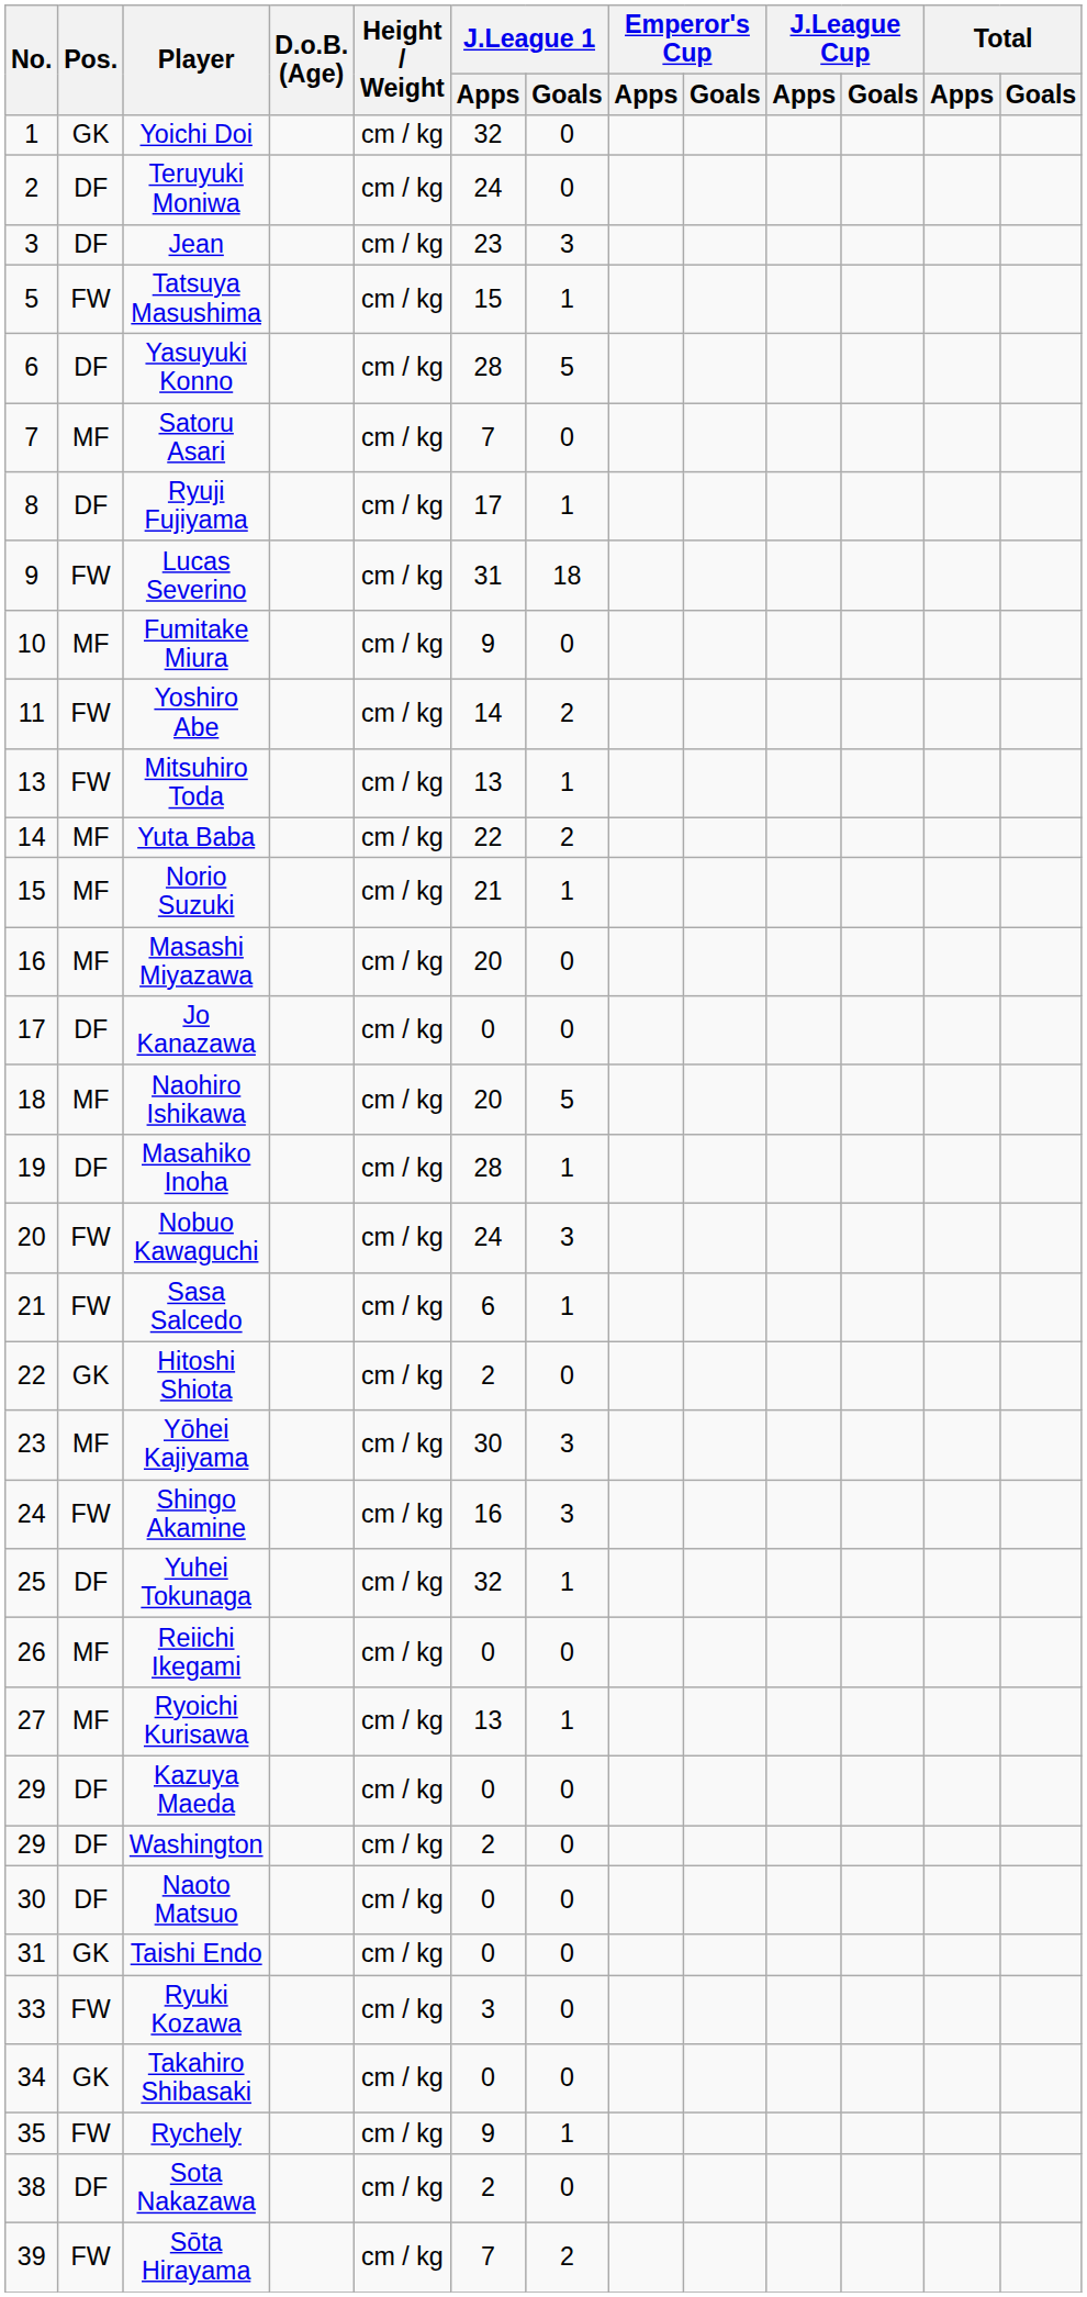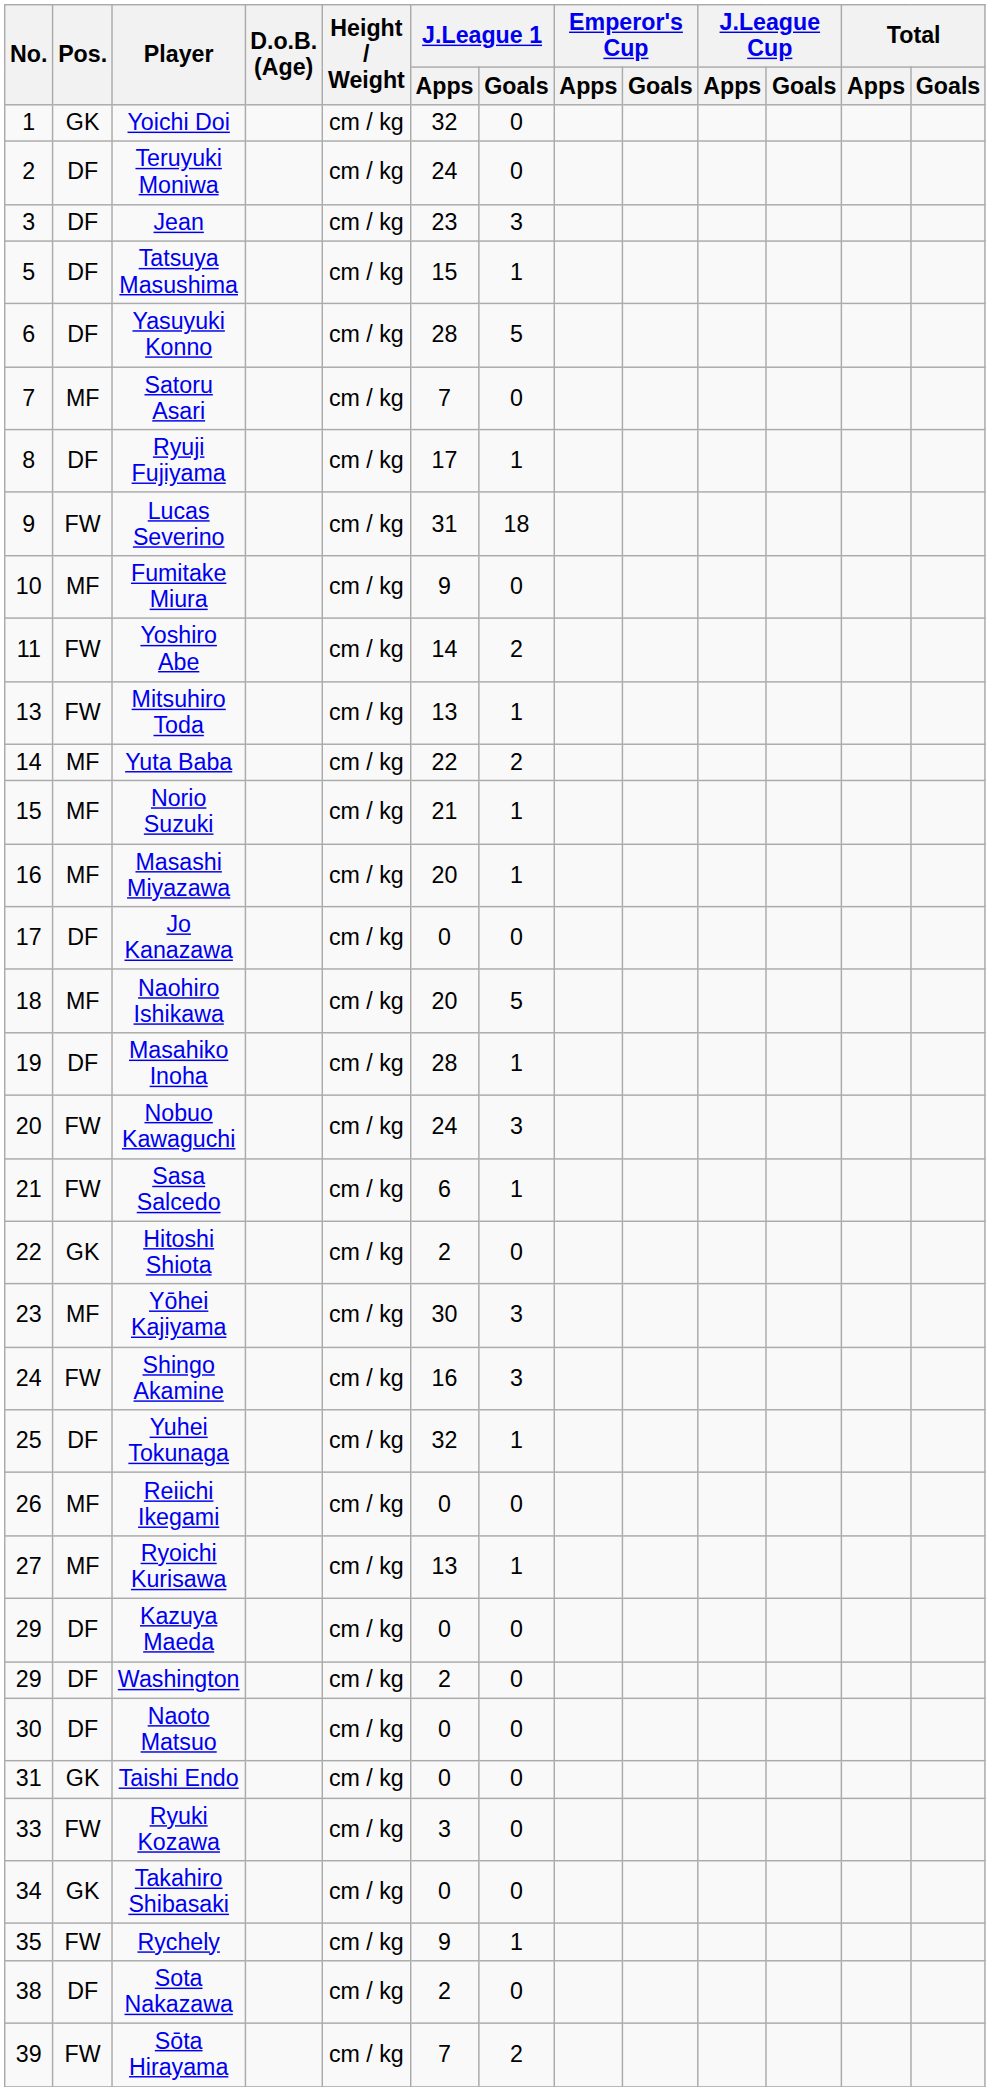 <table class="wikitable" style="text-align:center;">
 <tr>
 <th rowspan="2">No.</th>
 <th rowspan="2">Pos.</th>
 <th rowspan="2">Player</th>
 <th rowspan="2">D.o.B. (Age)</th>
 <th rowspan="2">Height / Weight</th>
 <th colspan="2"><a href='#'>J.League 1</a></th>
 <th colspan="2"><a href='#'>Emperor's Cup</a></th>
 <th colspan="2"><a href='#'>J.League Cup</a></th>
 <th colspan="2">Total</th>
 </tr>
 <tr>
 <th>Apps</th>
 <th>Goals</th>
 <th>Apps</th>
 <th>Goals</th>
 <th>Apps</th>
 <th>Goals</th>
 <th>Apps</th>
 <th>Goals</th>
 </tr>
 <tr>
 <td>1</td>
 <td>GK</td>
 <td><a href='#'>Yoichi Doi</a></td>
 <td></td>
 <td>cm / kg</td>
 <td>32</td>
 <td>0</td>
 <td></td>
 <td></td>
 <td></td>
 <td></td>
 <td></td>
 <td></td>
 </tr>
 <tr>
 <td>2</td>
 <td>DF</td>
 <td><a href='#'>Teruyuki Moniwa</a></td>
 <td></td>
 <td>cm / kg</td>
 <td>24</td>
 <td>0</td>
 <td></td>
 <td></td>
 <td></td>
 <td></td>
 <td></td>
 <td></td>
 </tr>
 <tr>
 <td>3</td>
 <td>DF</td>
 <td><a href='#'>Jean</a></td>
 <td></td>
 <td>cm / kg</td>
 <td>23</td>
 <td>3</td>
 <td></td>
 <td></td>
 <td></td>
 <td></td>
 <td></td>
 <td></td>
 </tr>
 <tr>
 <td>5</td>
-<td>FW</td>
+<td>DF</td>
 <td><a href='#'>Tatsuya Masushima</a></td>
 <td></td>
 <td>cm / kg</td>
 <td>15</td>
 <td>1</td>
 <td></td>
 <td></td>
 <td></td>
 <td></td>
 <td></td>
 <td></td>
 </tr>
 <tr>
 <td>6</td>
 <td>DF</td>
 <td><a href='#'>Yasuyuki Konno</a></td>
 <td></td>
 <td>cm / kg</td>
 <td>28</td>
 <td>5</td>
 <td></td>
 <td></td>
 <td></td>
 <td></td>
 <td></td>
 <td></td>
 </tr>
 <tr>
 <td>7</td>
 <td>MF</td>
 <td><a href='#'>Satoru Asari</a></td>
 <td></td>
 <td>cm / kg</td>
 <td>7</td>
 <td>0</td>
 <td></td>
 <td></td>
 <td></td>
 <td></td>
 <td></td>
 <td></td>
 </tr>
 <tr>
 <td>8</td>
 <td>DF</td>
 <td><a href='#'>Ryuji Fujiyama</a></td>
 <td></td>
 <td>cm / kg</td>
 <td>17</td>
 <td>1</td>
 <td></td>
 <td></td>
 <td></td>
 <td></td>
 <td></td>
 <td></td>
 </tr>
 <tr>
 <td>9</td>
 <td>FW</td>
 <td><a href='#'>Lucas Severino</a></td>
 <td></td>
 <td>cm / kg</td>
 <td>31</td>
 <td>18</td>
 <td></td>
 <td></td>
 <td></td>
 <td></td>
 <td></td>
 <td></td>
 </tr>
 <tr>
 <td>10</td>
 <td>MF</td>
 <td><a href='#'>Fumitake Miura</a></td>
 <td></td>
 <td>cm / kg</td>
 <td>9</td>
 <td>0</td>
 <td></td>
 <td></td>
 <td></td>
 <td></td>
 <td></td>
 <td></td>
 </tr>
 <tr>
 <td>11</td>
 <td>FW</td>
 <td><a href='#'>Yoshiro Abe</a></td>
 <td></td>
 <td>cm / kg</td>
 <td>14</td>
 <td>2</td>
 <td></td>
 <td></td>
 <td></td>
 <td></td>
 <td></td>
 <td></td>
 </tr>
 <tr>
 <td>13</td>
 <td>FW</td>
 <td><a href='#'>Mitsuhiro Toda</a></td>
 <td></td>
 <td>cm / kg</td>
 <td>13</td>
 <td>1</td>
 <td></td>
 <td></td>
 <td></td>
 <td></td>
 <td></td>
 <td></td>
 </tr>
 <tr>
 <td>14</td>
 <td>MF</td>
 <td><a href='#'>Yuta Baba</a></td>
 <td></td>
 <td>cm / kg</td>
 <td>22</td>
 <td>2</td>
 <td></td>
 <td></td>
 <td></td>
 <td></td>
 <td></td>
 <td></td>
 </tr>
 <tr>
 <td>15</td>
 <td>MF</td>
 <td><a href='#'>Norio Suzuki</a></td>
 <td></td>
 <td>cm / kg</td>
 <td>21</td>
 <td>1</td>
 <td></td>
 <td></td>
 <td></td>
 <td></td>
 <td></td>
 <td></td>
 </tr>
 <tr>
 <td>16</td>
 <td>MF</td>
 <td><a href='#'>Masashi Miyazawa</a></td>
 <td></td>
 <td>cm / kg</td>
 <td>20</td>
-<td>0</td>
+<td>1</td>
 <td></td>
 <td></td>
 <td></td>
 <td></td>
 <td></td>
 <td></td>
 </tr>
 <tr>
 <td>17</td>
 <td>DF</td>
 <td><a href='#'>Jo Kanazawa</a></td>
 <td></td>
 <td>cm / kg</td>
 <td>0</td>
 <td>0</td>
 <td></td>
 <td></td>
 <td></td>
 <td></td>
 <td></td>
 <td></td>
 </tr>
 <tr>
 <td>18</td>
 <td>MF</td>
 <td><a href='#'>Naohiro Ishikawa</a></td>
 <td></td>
 <td>cm / kg</td>
 <td>20</td>
 <td>5</td>
 <td></td>
 <td></td>
 <td></td>
 <td></td>
 <td></td>
 <td></td>
 </tr>
 <tr>
 <td>19</td>
 <td>DF</td>
 <td><a href='#'>Masahiko Inoha</a></td>
 <td></td>
 <td>cm / kg</td>
 <td>28</td>
 <td>1</td>
 <td></td>
 <td></td>
 <td></td>
 <td></td>
 <td></td>
 <td></td>
 </tr>
 <tr>
 <td>20</td>
 <td>FW</td>
 <td><a href='#'>Nobuo Kawaguchi</a></td>
 <td></td>
 <td>cm / kg</td>
 <td>24</td>
 <td>3</td>
 <td></td>
 <td></td>
 <td></td>
 <td></td>
 <td></td>
 <td></td>
 </tr>
 <tr>
 <td>21</td>
 <td>FW</td>
 <td><a href='#'>Sasa Salcedo</a></td>
 <td></td>
 <td>cm / kg</td>
 <td>6</td>
 <td>1</td>
 <td></td>
 <td></td>
 <td></td>
 <td></td>
 <td></td>
 <td></td>
 </tr>
 <tr>
 <td>22</td>
 <td>GK</td>
 <td><a href='#'>Hitoshi Shiota</a></td>
 <td></td>
 <td>cm / kg</td>
 <td>2</td>
 <td>0</td>
 <td></td>
 <td></td>
 <td></td>
 <td></td>
 <td></td>
 <td></td>
 </tr>
 <tr>
 <td>23</td>
 <td>MF</td>
 <td><a href='#'>Yōhei Kajiyama</a></td>
 <td></td>
 <td>cm / kg</td>
 <td>30</td>
 <td>3</td>
 <td></td>
 <td></td>
 <td></td>
 <td></td>
 <td></td>
 <td></td>
 </tr>
 <tr>
 <td>24</td>
 <td>FW</td>
 <td><a href='#'>Shingo Akamine</a></td>
 <td></td>
 <td>cm / kg</td>
 <td>16</td>
 <td>3</td>
 <td></td>
 <td></td>
 <td></td>
 <td></td>
 <td></td>
 <td></td>
 </tr>
 <tr>
 <td>25</td>
 <td>DF</td>
 <td><a href='#'>Yuhei Tokunaga</a></td>
 <td></td>
 <td>cm / kg</td>
 <td>32</td>
 <td>1</td>
 <td></td>
 <td></td>
 <td></td>
 <td></td>
 <td></td>
 <td></td>
 </tr>
 <tr>
 <td>26</td>
 <td>MF</td>
 <td><a href='#'>Reiichi Ikegami</a></td>
 <td></td>
 <td>cm / kg</td>
 <td>0</td>
 <td>0</td>
 <td></td>
 <td></td>
 <td></td>
 <td></td>
 <td></td>
 <td></td>
 </tr>
 <tr>
 <td>27</td>
 <td>MF</td>
 <td><a href='#'>Ryoichi Kurisawa</a></td>
 <td></td>
 <td>cm / kg</td>
 <td>13</td>
 <td>1</td>
 <td></td>
 <td></td>
 <td></td>
 <td></td>
 <td></td>
 <td></td>
 </tr>
 <tr>
 <td>29</td>
 <td>DF</td>
 <td><a href='#'>Kazuya Maeda</a></td>
 <td></td>
 <td>cm / kg</td>
 <td>0</td>
 <td>0</td>
 <td></td>
 <td></td>
 <td></td>
 <td></td>
 <td></td>
 <td></td>
 </tr>
 <tr>
 <td>29</td>
 <td>DF</td>
 <td><a href='#'>Washington</a></td>
 <td></td>
 <td>cm / kg</td>
 <td>2</td>
 <td>0</td>
 <td></td>
 <td></td>
 <td></td>
 <td></td>
 <td></td>
 <td></td>
 </tr>
 <tr>
 <td>30</td>
 <td>DF</td>
 <td><a href='#'>Naoto Matsuo</a></td>
 <td></td>
 <td>cm / kg</td>
 <td>0</td>
 <td>0</td>
 <td></td>
 <td></td>
 <td></td>
 <td></td>
 <td></td>
 <td></td>
 </tr>
 <tr>
 <td>31</td>
 <td>GK</td>
 <td><a href='#'>Taishi Endo</a></td>
 <td></td>
 <td>cm / kg</td>
 <td>0</td>
 <td>0</td>
 <td></td>
 <td></td>
 <td></td>
 <td></td>
 <td></td>
 <td></td>
 </tr>
 <tr>
 <td>33</td>
 <td>FW</td>
 <td><a href='#'>Ryuki Kozawa</a></td>
 <td></td>
 <td>cm / kg</td>
 <td>3</td>
 <td>0</td>
 <td></td>
 <td></td>
 <td></td>
 <td></td>
 <td></td>
 <td></td>
 </tr>
 <tr>
 <td>34</td>
 <td>GK</td>
 <td><a href='#'>Takahiro Shibasaki</a></td>
 <td></td>
 <td>cm / kg</td>
 <td>0</td>
 <td>0</td>
 <td></td>
 <td></td>
 <td></td>
 <td></td>
 <td></td>
 <td></td>
 </tr>
 <tr>
 <td>35</td>
 <td>FW</td>
 <td><a href='#'>Rychely</a></td>
 <td></td>
 <td>cm / kg</td>
 <td>9</td>
 <td>1</td>
 <td></td>
 <td></td>
 <td></td>
 <td></td>
 <td></td>
 <td></td>
 </tr>
 <tr>
 <td>38</td>
 <td>DF</td>
 <td><a href='#'>Sota Nakazawa</a></td>
 <td></td>
 <td>cm / kg</td>
 <td>2</td>
 <td>0</td>
 <td></td>
 <td></td>
 <td></td>
 <td></td>
 <td></td>
 <td></td>
 </tr>
 <tr>
 <td>39</td>
 <td>FW</td>
 <td><a href='#'>Sōta Hirayama</a></td>
 <td></td>
 <td>cm / kg</td>
 <td>7</td>
 <td>2</td>
 <td></td>
 <td></td>
 <td></td>
 <td></td>
 <td></td>
 <td></td>
 </tr>
 </table>
